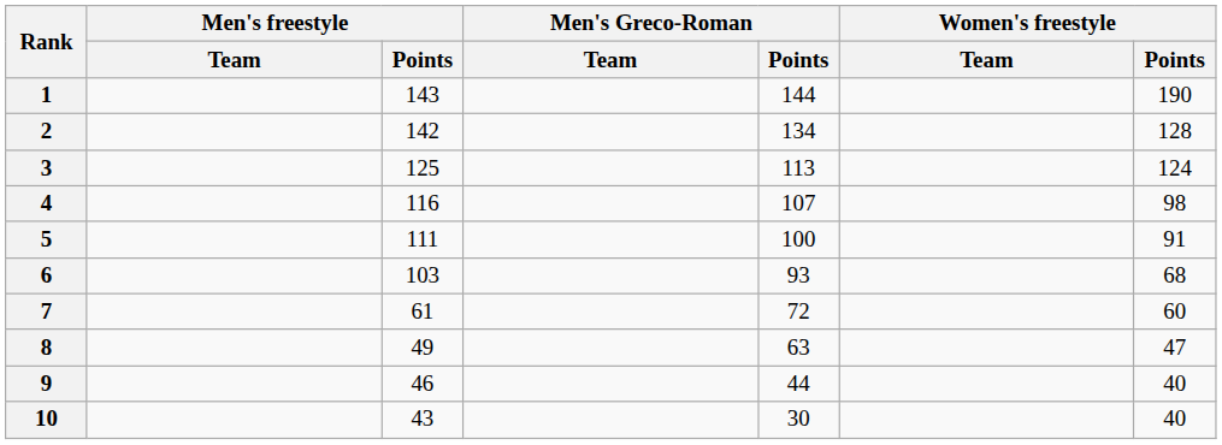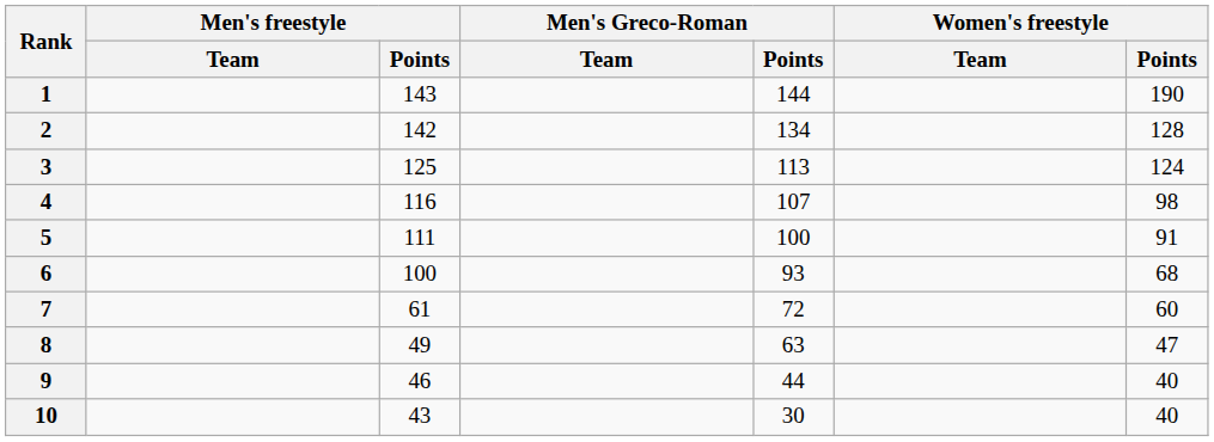 <table class="wikitable" style="text-align:center;">
 <tr>
 <th width=50 rowspan="2">Rank</th>
 <th colspan="2">Men's freestyle</th>
 <th colspan="2">Men's Greco-Roman</th>
 <th colspan="2">Women's freestyle</th>
 </tr>
 <tr>
 <th width=200>Team</th>
 <th width=50>Points</th>
 <th width=200>Team</th>
 <th width=50>Points</th>
 <th width=200>Team</th>
 <th width=50>Points</th>
 </tr>
 <tr>
 <th>1</th>
 <td align=left></td>
 <td>143</td>
 <td align=left></td>
 <td>144</td>
 <td align=left></td>
 <td>190</td>
 </tr>
 <tr>
 <th>2</th>
 <td align=left></td>
 <td>142</td>
 <td align=left></td>
 <td>134</td>
 <td align=left></td>
 <td>128</td>
 </tr>
 <tr>
 <th>3</th>
 <td align=left></td>
 <td>125</td>
 <td align=left></td>
 <td>113</td>
 <td align=left></td>
 <td>124</td>
 </tr>
 <tr>
 <th>4</th>
 <td align=left></td>
 <td>116</td>
 <td align=left></td>
 <td>107</td>
 <td align=left></td>
 <td>98</td>
 </tr>
 <tr>
 <th>5</th>
 <td align=left></td>
 <td>111</td>
 <td align=left></td>
 <td>100</td>
 <td align=left></td>
 <td>91</td>
 </tr>
 <tr>
 <th>6</th>
 <td align=left></td>
-<td>103</td>
+<td>100</td>
 <td align=left></td>
 <td>93</td>
 <td align=left></td>
 <td>68</td>
 </tr>
 <tr>
 <th>7</th>
 <td align=left></td>
 <td>61</td>
 <td align=left></td>
 <td>72</td>
 <td align=left></td>
 <td>60</td>
 </tr>
 <tr>
 <th>8</th>
 <td align=left></td>
 <td>49</td>
 <td align=left></td>
 <td>63</td>
 <td align=left></td>
 <td>47</td>
 </tr>
 <tr>
 <th>9</th>
 <td align=left></td>
 <td>46</td>
 <td align=left></td>
 <td>44</td>
 <td align=left></td>
 <td>40</td>
 </tr>
 <tr>
 <th>10</th>
 <td align=left></td>
 <td>43</td>
 <td align=left></td>
 <td>30</td>
 <td align=left></td>
 <td>40</td>
 </tr>
 </table>
